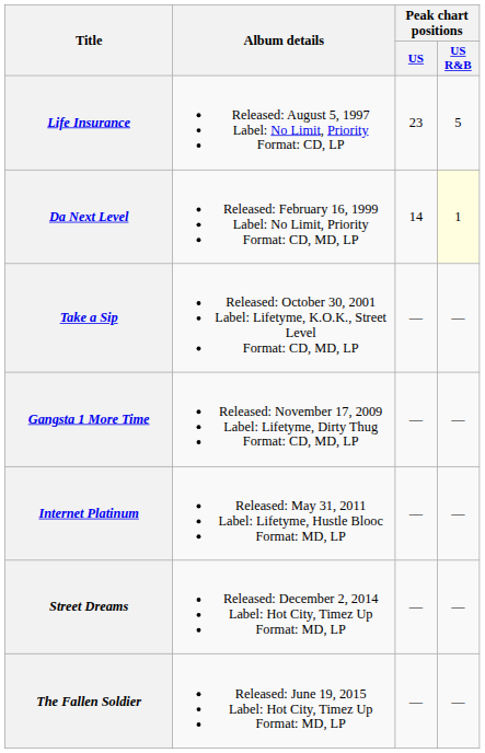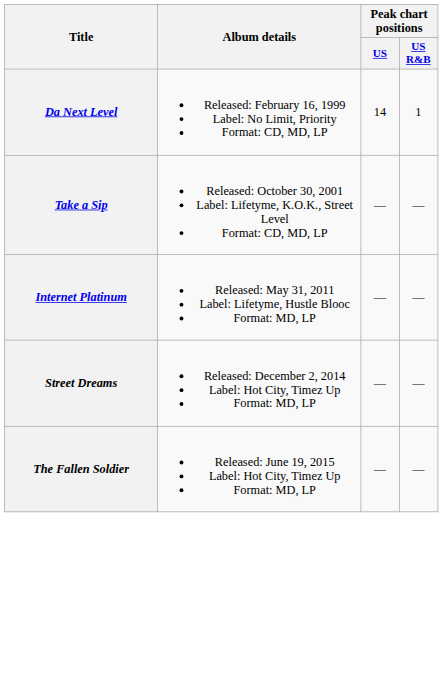 <table class="wikitable plainrowheaders" style="text-align:center;">
 <tr>
 <th scope="col" rowspan="2" style="width:12em;">Title</th>
 <th scope="col" rowspan="2" style="width:16em;">Album details</th>
 <th scope="col" colspan="2">Peak chart positions</th>
 </tr>
 <tr>
 <th scope="col" style="width:3em;font-size:90%;"><a href='#'>US</a><br></th>
 <th scope="col" style="width:3em;font-size:90%;"><a href='#'>US R&B</a><br></th>
 </tr>
 <tr>
-<th scope="row"><em><a href='#'>Life Insurance</a></em></th>
-<td><br><ul><li>Released: August 5, 1997</li><li>Label: <a href='#'>No Limit</a>, <a href='#'>Priority</a></li><li>Format: CD, LP</li></ul></td>
-<td>23</td>
-<td>5</td>
-</tr>
-<tr>
 <th scope="row"><em><a href='#'>Da Next Level</a></em></th>
 <td><br><ul><li>Released: February 16, 1999</li><li>Label: No Limit, Priority</li><li>Format: CD, MD, LP</li></ul></td>
 <td>14</td>
-<td style="background: lightyellow;">1</td>
+<td>1</td>
 </tr>
 <tr>
 <th scope="row"><em><a href='#'>Take a Sip</a></em></th>
 <td><br><ul><li>Released: October 30, 2001</li><li>Label: Lifetyme, K.O.K., Street Level</li><li>Format: CD, MD, LP</li></ul></td>
-<td>—</td>
-<td>—</td>
-</tr>
-<tr>
-<th scope="row"><em><a href='#'>Gangsta 1 More Time</a></em></th>
-<td><br><ul><li>Released: November 17, 2009</li><li>Label: Lifetyme, Dirty Thug</li><li>Format: CD, MD, LP</li></ul></td>
 <td>—</td>
 <td>—</td>
 </tr>
 <tr>
 <th scope="row"><em><a href='#'>Internet Platinum</a></em></th>
 <td><br><ul><li>Released: May 31, 2011</li><li>Label: Lifetyme, Hustle Blooc</li><li>Format: MD, LP</li></ul></td>
 <td>—</td>
 <td>—</td>
 </tr>
 <tr>
 <th scope="row"><em>Street Dreams</em></th>
 <td><br><ul><li>Released: December 2, 2014</li><li>Label: Hot City, Timez Up</li><li>Format: MD, LP</li></ul></td>
 <td>—</td>
 <td>—</td>
 </tr>
 <tr>
 <th scope="row"><em>The Fallen Soldier</em></th>
 <td><br><ul><li>Released: June 19, 2015</li><li>Label: Hot City, Timez Up</li><li>Format: MD, LP</li></ul></td>
 <td>—</td>
 <td>—</td>
 </tr>
 </table>
